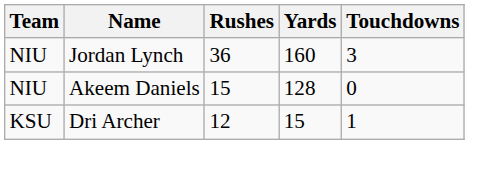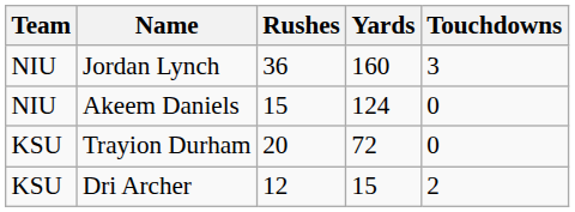 <table class="wikitable sortable">
 <tr>
 <th>Team</th>
 <th>Name</th>
 <th>Rushes</th>
 <th>Yards</th>
 <th>Touchdowns</th>
 </tr>
 <tr>
 <td>NIU</td>
 <td>Jordan Lynch</td>
 <td>36</td>
 <td>160</td>
 <td>3</td>
 </tr>
 <tr>
 <td>NIU</td>
 <td>Akeem Daniels</td>
 <td>15</td>
-<td>128</td>
+<td>124</td>
+<td>0</td>
+</tr>
+<tr>
+<td>KSU</td>
+<td>Trayion Durham</td>
+<td>20</td>
+<td>72</td>
 <td>0</td>
 </tr>
 <tr>
 <td>KSU</td>
 <td>Dri Archer</td>
 <td>12</td>
 <td>15</td>
-<td>1</td>
+<td>2</td>
 </tr>
 </table>
